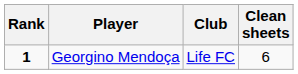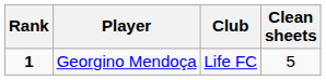 <table class="wikitable" style="text-align:center">
 <tr>
 <th>Rank</th>
 <th>Player</th>
 <th>Club</th>
 <th>Clean<br>sheets</th>
 </tr>
 <tr>
 <td><strong>1</strong></td>
 <td align=left> <a href='#'>Georgino Mendoça</a></td>
 <td><a href='#'>Life FC</a></td>
-<td>6</td>
+<td>5</td>
 </tr>
 </table>
